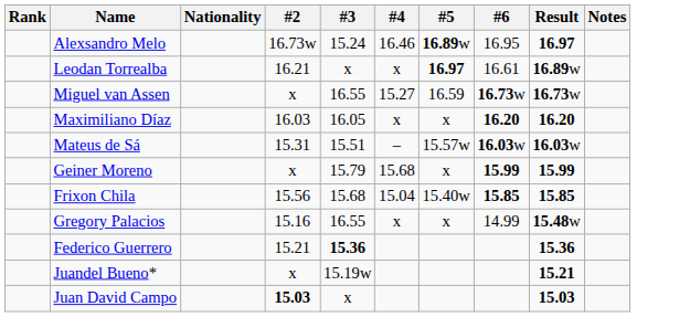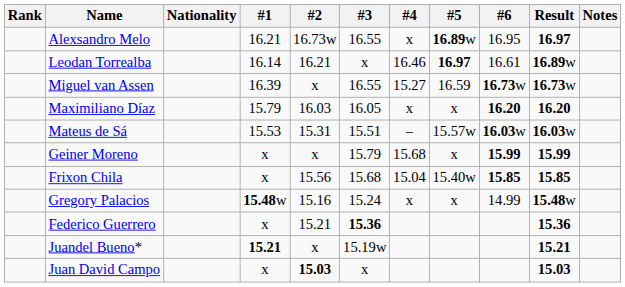 <table class="wikitable sortable" style="text-align:center">
 <tr>
 <th>Rank</th>
 <th>Name</th>
 <th>Nationality</th>
+<th>#1</th>
 <th>#2</th>
 <th>#3</th>
 <th>#4</th>
 <th>#5</th>
 <th>#6</th>
 <th>Result</th>
 <th>Notes</th>
 </tr>
 <tr>
 <td></td>
 <td align=left><a href='#'>Alexsandro Melo</a></td>
 <td align=left></td>
+<td>16.21</td>
 <td>16.73w</td>
-<td>15.24</td>
-<td>16.46</td>
+<td>16.55</td>
+<td>x</td>
 <td><strong>16.89</strong>w</td>
 <td>16.95</td>
 <td><strong>16.97</strong></td>
 <td></td>
 </tr>
 <tr>
 <td></td>
 <td align=left><a href='#'>Leodan Torrealba</a></td>
 <td align=left></td>
+<td>16.14</td>
 <td>16.21</td>
 <td>x</td>
-<td>x</td>
+<td>16.46</td>
 <td><strong>16.97</strong></td>
 <td>16.61</td>
 <td><strong>16.89</strong>w</td>
 <td></td>
 </tr>
 <tr>
 <td></td>
 <td align=left><a href='#'>Miguel van Assen</a></td>
 <td align=left></td>
+<td>16.39</td>
 <td>x</td>
 <td>16.55</td>
 <td>15.27</td>
 <td>16.59</td>
 <td><strong>16.73</strong>w</td>
 <td><strong>16.73</strong>w</td>
 <td></td>
 </tr>
 <tr>
 <td></td>
 <td align=left><a href='#'>Maximiliano Díaz</a></td>
 <td align=left></td>
+<td>15.79</td>
 <td>16.03</td>
 <td>16.05</td>
 <td>x</td>
 <td>x</td>
 <td><strong>16.20</strong></td>
 <td><strong>16.20</strong></td>
 <td></td>
 </tr>
 <tr>
 <td></td>
 <td align=left><a href='#'>Mateus de Sá</a></td>
 <td align=left></td>
+<td>15.53</td>
 <td>15.31</td>
 <td>15.51</td>
 <td>–</td>
 <td>15.57w</td>
 <td><strong>16.03</strong>w</td>
 <td><strong>16.03</strong>w</td>
 <td></td>
 </tr>
 <tr>
 <td></td>
 <td align=left><a href='#'>Geiner Moreno</a></td>
 <td align=left></td>
 <td>x</td>
+<td>x</td>
 <td>15.79</td>
 <td>15.68</td>
 <td>x</td>
 <td><strong>15.99</strong></td>
 <td><strong>15.99</strong></td>
 <td></td>
 </tr>
 <tr>
 <td></td>
 <td align=left><a href='#'>Frixon Chila</a></td>
 <td align=left></td>
+<td>x</td>
 <td>15.56</td>
 <td>15.68</td>
 <td>15.04</td>
 <td>15.40w</td>
 <td><strong>15.85</strong></td>
 <td><strong>15.85</strong></td>
 <td></td>
 </tr>
 <tr>
 <td></td>
 <td align=left><a href='#'>Gregory Palacios</a></td>
 <td align=left></td>
+<td><strong>15.48</strong>w</td>
 <td>15.16</td>
-<td>16.55</td>
+<td>15.24</td>
 <td>x</td>
 <td>x</td>
 <td>14.99</td>
 <td><strong>15.48</strong>w</td>
 <td></td>
 </tr>
 <tr>
 <td></td>
 <td align=left><a href='#'>Federico Guerrero</a></td>
 <td align=left></td>
+<td>x</td>
 <td>15.21</td>
 <td><strong>15.36</strong></td>
 <td></td>
 <td></td>
 <td></td>
 <td><strong>15.36</strong></td>
 <td></td>
 </tr>
 <tr>
 <td></td>
 <td align=left><a href='#'>Juandel Bueno</a>*</td>
 <td align=left></td>
+<td><strong>15.21</strong></td>
 <td>x</td>
 <td>15.19w</td>
 <td></td>
 <td></td>
 <td></td>
 <td><strong>15.21</strong></td>
 <td></td>
 </tr>
 <tr>
 <td></td>
 <td align=left><a href='#'>Juan David Campo</a></td>
 <td align=left></td>
+<td>x</td>
 <td><strong>15.03</strong></td>
 <td>x</td>
 <td></td>
 <td></td>
 <td></td>
 <td><strong>15.03</strong></td>
 <td></td>
 </tr>
 </table>
